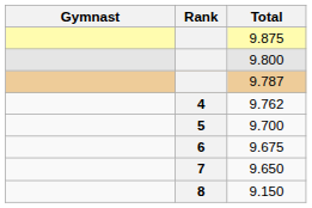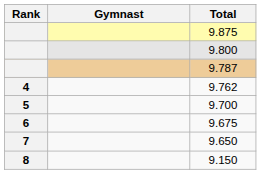 <table class="wikitable sortable" style="text-align:center; font-size:95%">
 <tr>
+<th scope="col" style="width:50px;">Rank</th>
 <th scope="col" style="width:180px;">Gymnast</th>
-<th scope="col" style="width:50px;">Rank</th>
 <th scope="col" style="width:80px;">Total</th>
 </tr>
 <tr style="background:#fffcaf;">
+<th scope=row style="text-align:center"></th>
 <td style="text-align:left;"></td>
-<th scope=row style="text-align:center"></th>
 <td>9.875</td>
 </tr>
 <tr style="background:#e5e5e5;">
+<th scope=row style="text-align:center"></th>
 <td style="text-align:left;"></td>
-<th scope=row style="text-align:center"></th>
 <td>9.800</td>
 </tr>
 <tr style="background:#ec9;">
+<th scope=row style="text-align:center"></th>
 <td style="text-align:left;"></td>
-<th scope=row style="text-align:center"></th>
 <td>9.787</td>
 </tr>
 <tr>
+<th scope=row style="text-align:center">4</th>
 <td style="text-align:left;"></td>
-<th scope=row style="text-align:center">4</th>
 <td>9.762</td>
 </tr>
 <tr>
+<th scope=row style="text-align:center">5</th>
 <td style="text-align:left;"></td>
-<th scope=row style="text-align:center">5</th>
 <td>9.700</td>
 </tr>
 <tr>
+<th scope=row style="text-align:center">6</th>
 <td style="text-align:left;"></td>
-<th scope=row style="text-align:center">6</th>
 <td>9.675</td>
 </tr>
 <tr>
+<th scope=row style="text-align:center">7</th>
 <td style="text-align:left;"></td>
-<th scope=row style="text-align:center">7</th>
 <td>9.650</td>
 </tr>
 <tr>
+<th scope=row style="text-align:center">8</th>
 <td style="text-align:left;"></td>
-<th scope=row style="text-align:center">8</th>
 <td>9.150</td>
 </tr>
 </table>
